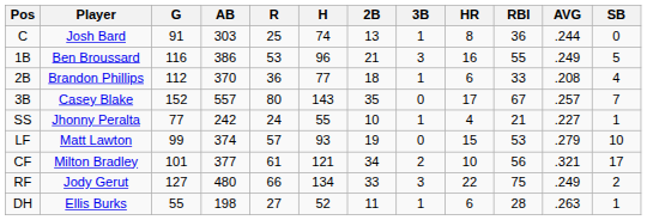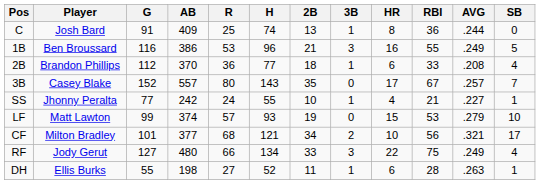 <table class="wikitable sortable">
 <tr>
 <th bgcolor="#DDDDFF" width="5%">Pos</th>
 <th bgcolor="#DDDDFF" width="16%">Player</th>
 <th bgcolor="#DDDDFF" width="7%">G</th>
 <th bgcolor="#DDDDFF" width="7%">AB</th>
 <th bgcolor="#DDDDFF" width="7%">R</th>
 <th bgcolor="#DDDDFF" width="7%">H</th>
 <th bgcolor="#DDDDFF" width="7%">2B</th>
 <th bgcolor="#DDDDFF" width="7%">3B</th>
 <th bgcolor="#DDDDFF" width="7%">HR</th>
 <th bgcolor="#DDDDFF" width="7%">RBI</th>
 <th bgcolor="#DDDDFF" width="7%">AVG</th>
 <th bgcolor="#DDDDFF" width="7%">SB</th>
 </tr>
 <tr align="center">
 <td>C</td>
 <td><a href='#'>Josh Bard</a></td>
 <td>91</td>
-<td>303</td>
+<td>409</td>
 <td>25</td>
 <td>74</td>
 <td>13</td>
 <td>1</td>
 <td>8</td>
 <td>36</td>
 <td>.244</td>
 <td>0</td>
 </tr>
 <tr align="center">
 <td>1B</td>
 <td><a href='#'>Ben Broussard</a></td>
 <td>116</td>
 <td>386</td>
 <td>53</td>
 <td>96</td>
 <td>21</td>
 <td>3</td>
 <td>16</td>
 <td>55</td>
 <td>.249</td>
 <td>5</td>
 </tr>
 <tr align="center">
 <td>2B</td>
 <td><a href='#'>Brandon Phillips</a></td>
 <td>112</td>
 <td>370</td>
 <td>36</td>
 <td>77</td>
 <td>18</td>
 <td>1</td>
 <td>6</td>
 <td>33</td>
 <td>.208</td>
 <td>4</td>
 </tr>
 <tr align="center">
 <td>3B</td>
 <td><a href='#'>Casey Blake</a></td>
 <td>152</td>
 <td>557</td>
 <td>80</td>
 <td>143</td>
 <td>35</td>
 <td>0</td>
 <td>17</td>
 <td>67</td>
 <td>.257</td>
 <td>7</td>
 </tr>
 <tr align="center">
 <td>SS</td>
 <td><a href='#'>Jhonny Peralta</a></td>
 <td>77</td>
 <td>242</td>
 <td>24</td>
 <td>55</td>
 <td>10</td>
 <td>1</td>
 <td>4</td>
 <td>21</td>
 <td>.227</td>
 <td>1</td>
 </tr>
 <tr align="center">
 <td>LF</td>
 <td><a href='#'>Matt Lawton</a></td>
 <td>99</td>
 <td>374</td>
 <td>57</td>
 <td>93</td>
 <td>19</td>
 <td>0</td>
 <td>15</td>
 <td>53</td>
 <td>.279</td>
 <td>10</td>
 </tr>
 <tr align="center">
 <td>CF</td>
 <td><a href='#'>Milton Bradley</a></td>
 <td>101</td>
 <td>377</td>
-<td>61</td>
+<td>68</td>
 <td>121</td>
 <td>34</td>
 <td>2</td>
 <td>10</td>
 <td>56</td>
 <td>.321</td>
 <td>17</td>
 </tr>
 <tr align="center">
 <td>RF</td>
 <td><a href='#'>Jody Gerut</a></td>
 <td>127</td>
 <td>480</td>
 <td>66</td>
 <td>134</td>
 <td>33</td>
 <td>3</td>
 <td>22</td>
 <td>75</td>
 <td>.249</td>
-<td>2</td>
+<td>4</td>
 </tr>
 <tr align="center">
 <td>DH</td>
 <td><a href='#'>Ellis Burks</a></td>
 <td>55</td>
 <td>198</td>
 <td>27</td>
 <td>52</td>
 <td>11</td>
 <td>1</td>
 <td>6</td>
 <td>28</td>
 <td>.263</td>
 <td>1</td>
 </tr>
 </table>
